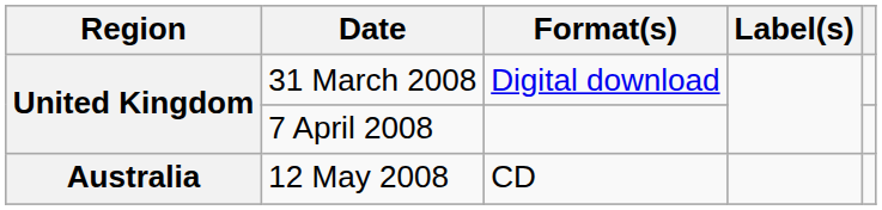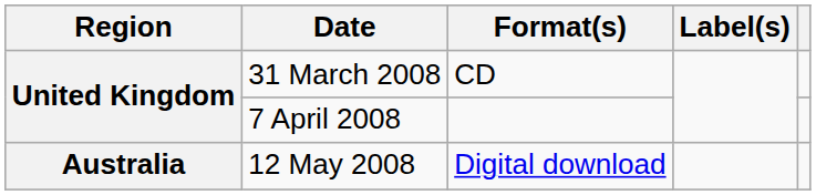 <table class="wikitable plainrowheaders">
 <tr>
 <th scope="col">Region</th>
 <th scope="col">Date</th>
 <th scope="col">Format(s)</th>
 <th scope="col">Label(s)</th>
 <th scope="col"></th>
 </tr>
 <tr>
 <th scope="row" rowspan="2">United Kingdom</th>
 <td>31 March 2008</td>
-<td><a href='#'>Digital download</a></td>
+<td>CD</td>
 <td rowspan="2"></td>
 <td></td>
 </tr>
 <tr>
 <td>7 April 2008</td>
 <td></td>
 <td></td>
 </tr>
 <tr>
 <th scope="row">Australia</th>
 <td>12 May 2008</td>
-<td>CD</td>
+<td><a href='#'>Digital download</a></td>
 <td></td>
 <td></td>
 </tr>
 </table>
